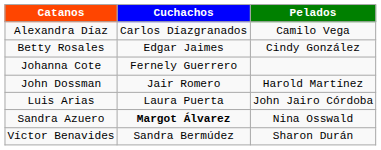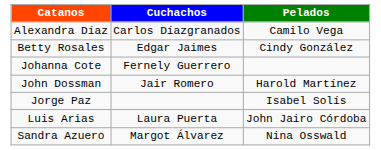 <table class="wikitable" style="margin:1em auto; font-size:85%; text-align:center">
 <tr>
 <th style="background:orangered; color:white">Catanos</th>
 <th style="background:blue; color:white">Cuchachos</th>
 <th style="background:green; color:white">Pelados</th>
 </tr>
 <tr>
 <td>Alexandra Díaz</td>
 <td>Carlos Díazgranados</td>
 <td>Camilo Vega</td>
 </tr>
 <tr>
 <td>Betty Rosales</td>
 <td>Edgar Jaimes</td>
 <td>Cindy González</td>
 </tr>
 <tr>
 <td>Johanna Cote</td>
 <td>Fernely Guerrero</td>
 <td></td>
 </tr>
 <tr>
 <td>John Dossman</td>
 <td>Jair Romero</td>
 <td>Harold Martínez</td>
 </tr>
 <tr>
+<td>Jorge Paz</td>
+<td></td>
+<td>Isabel Solís</td>
+</tr>
+<tr>
 <td>Luis Arias</td>
 <td>Laura Puerta</td>
 <td>John Jairo Córdoba</td>
 </tr>
 <tr>
 <td>Sandra Azuero</td>
-<td><strong>Margot Álvarez</strong></td>
+<td>Margot Álvarez</td>
 <td>Nina Osswald</td>
 </tr>
-<tr>
-<td>Víctor Benavides</td>
-<td>Sandra Bermúdez</td>
-<td>Sharon Durán</td>
-</tr>
 </table>
